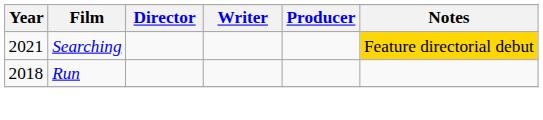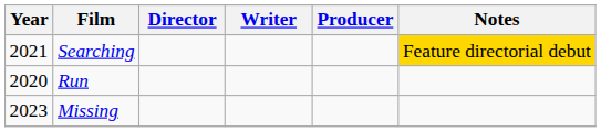 <table class="wikitable">
 <tr>
 <th rowspan="2" style="width:33px;">Year</th>
 <th rowspan="2">Film</th>
 </tr>
 <tr>
 <th width=65><a href='#'>Director</a></th>
 <th width=65><a href='#'>Writer</a></th>
 <th width=65><a href='#'>Producer</a></th>
 <th scope="col">Notes</th>
 </tr>
 <tr>
 <td>2021</td>
 <td><em><a href='#'>Searching</a></em></td>
 <td></td>
 <td></td>
 <td></td>
 <td style="background: gold;">Feature directorial debut</td>
 </tr>
 <tr>
-<td>2018</td>
+<td>2020</td>
 <td><em><a href='#'>Run</a></em></td>
+<td></td>
+<td></td>
+<td></td>
+<td></td>
+</tr>
+<tr>
+<td>2023</td>
+<td><em><a href='#'>Missing</a></em></td>
 <td></td>
 <td></td>
 <td></td>
 <td></td>
 </tr>
 <tr>
 </tr>
 </table>
